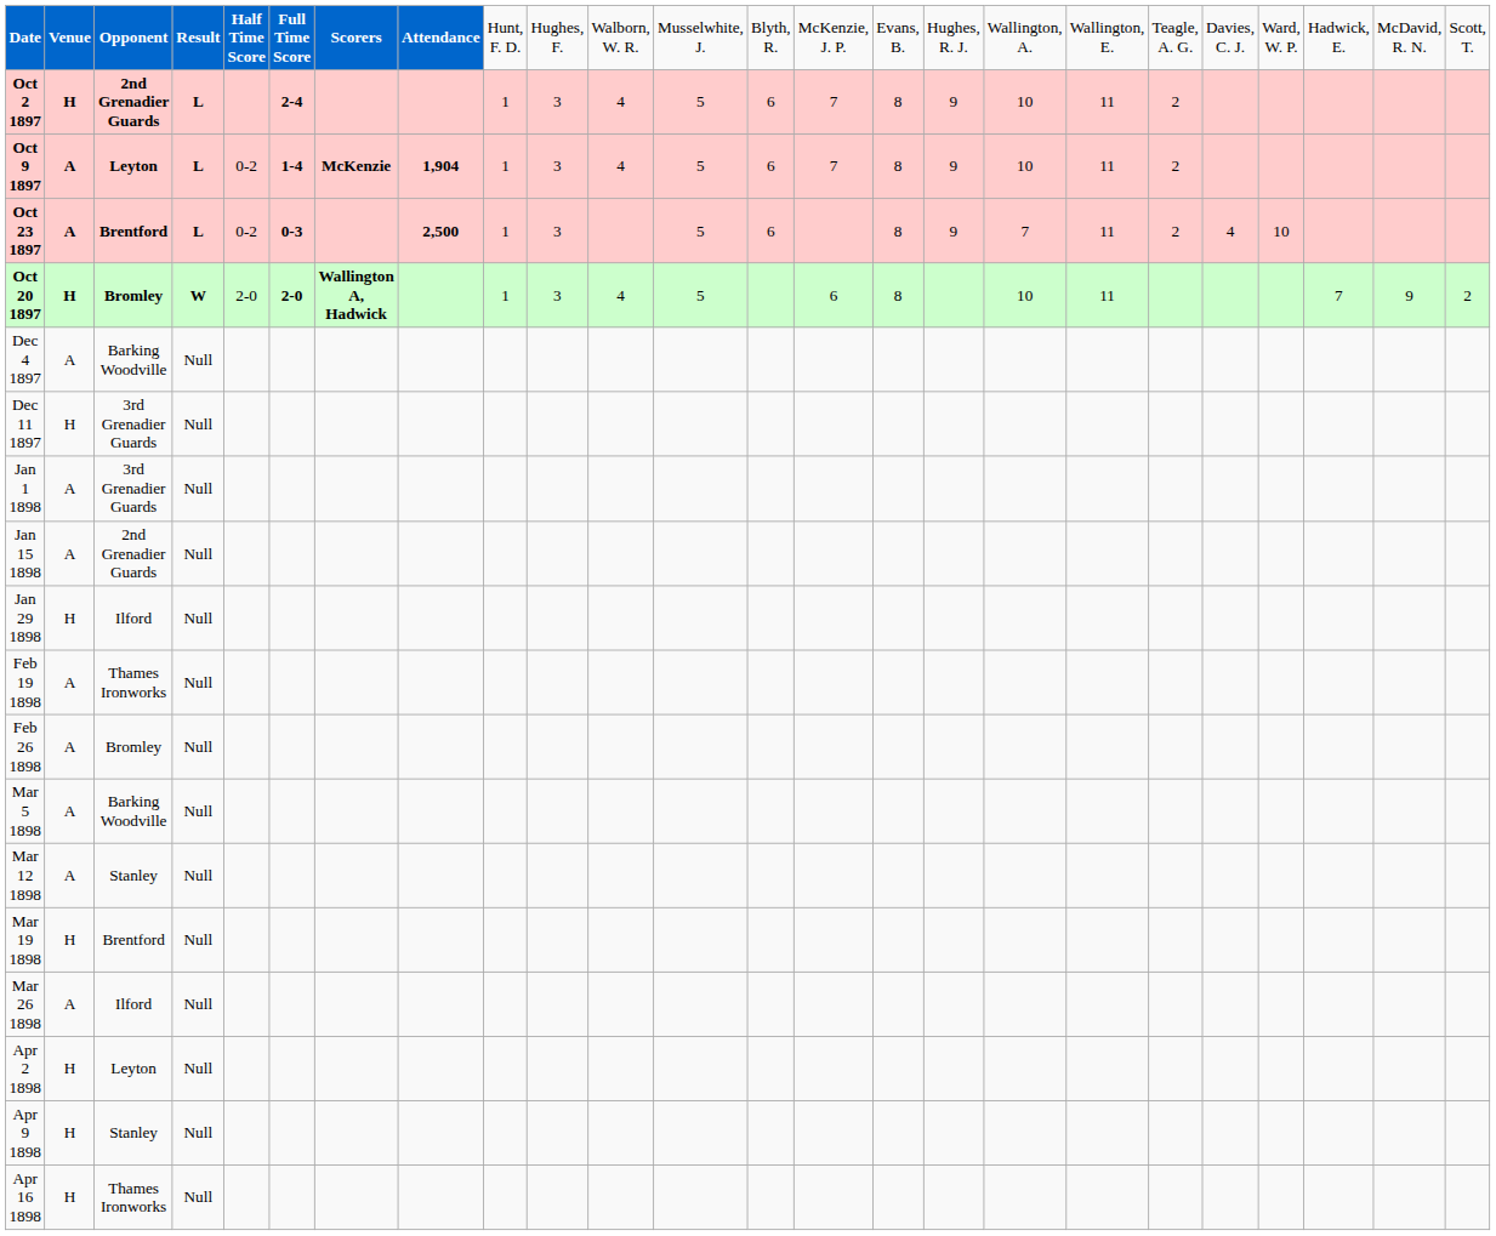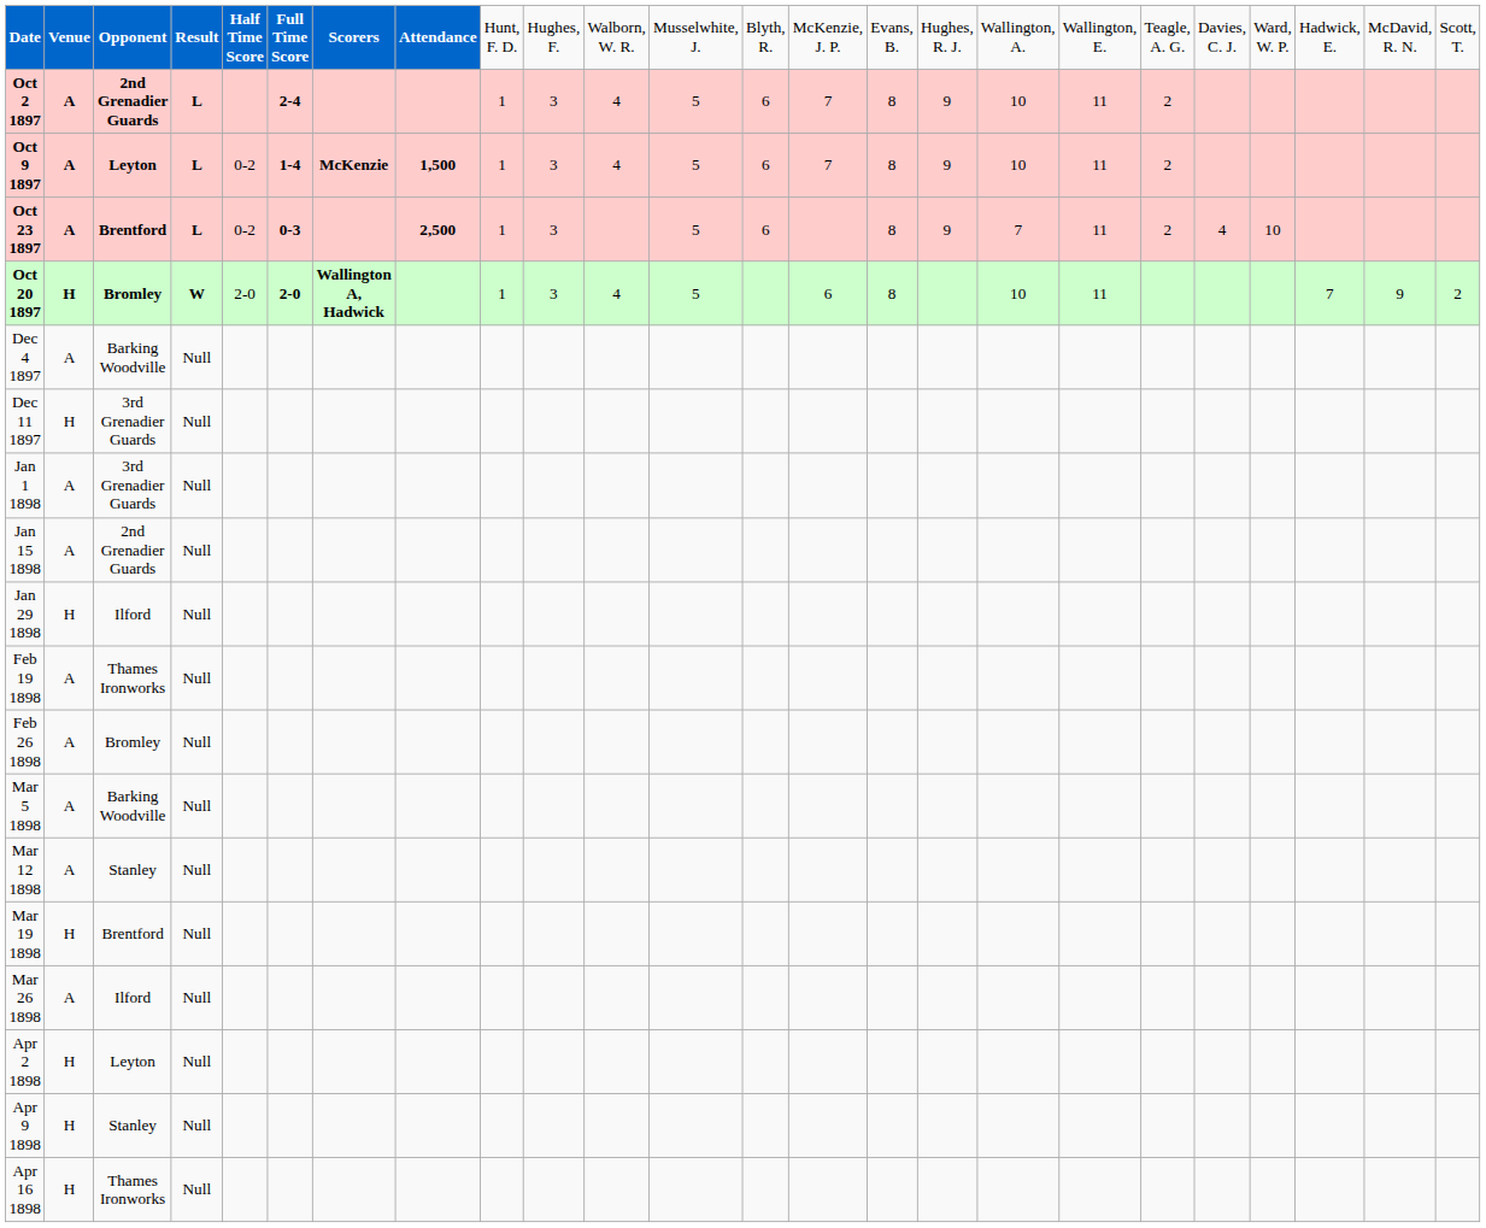 <table class="wikitable sortable" style="font-size:95%; text-align:center">
 <tr>
 <td style="background:#0066CC; color:#FFFFFF; text-align:center;"><strong>Date</strong></td>
 <td style="background:#0066CC; color:#FFFFFF; text-align:center;"><strong>Venue</strong></td>
 <td style="background:#0066CC; color:#FFFFFF; text-align:center;"><strong>Opponent</strong></td>
 <td style="background:#0066CC; color:#FFFFFF; text-align:center;"><strong>Result</strong></td>
 <td style="background:#0066CC; color:#FFFFFF; text-align:center;"><strong>Half Time Score</strong></td>
 <td style="background:#0066CC; color:#FFFFFF; text-align:center;"><strong>Full Time Score</strong></td>
 <td style="background:#0066CC; color:#FFFFFF; text-align:center;"><strong>Scorers</strong></td>
 <td style="background:#0066CC; color:#FFFFFF; text-align:center;"><strong>Attendance</strong></td>
 <td>Hunt, F. D.</td>
 <td>Hughes, F.</td>
 <td>Walborn, W. R.</td>
 <td>Musselwhite, J.</td>
 <td>Blyth, R.</td>
 <td>McKenzie, J. P.</td>
 <td>Evans, B.</td>
 <td>Hughes, R. J.</td>
 <td>Wallington, A.</td>
 <td>Wallington, E.</td>
 <td>Teagle, A. G.</td>
 <td>Davies, C. J.</td>
 <td>Ward, W. P.</td>
 <td>Hadwick, E.</td>
 <td>McDavid, R. N.</td>
 <td>Scott, T.</td>
 </tr>
 <tr bgcolor="#FFCCCC">
 <td><strong>Oct 2 1897</strong></td>
-<td><strong>H</strong></td>
+<td><strong>A</strong></td>
 <td><strong>2nd Grenadier Guards</strong></td>
 <td><strong>L</strong></td>
 <td></td>
 <td><strong>2-4</strong></td>
 <td></td>
 <td></td>
 <td>1</td>
 <td>3</td>
 <td>4</td>
 <td>5</td>
 <td>6</td>
 <td>7</td>
 <td>8</td>
 <td>9</td>
 <td>10</td>
 <td>11</td>
 <td>2</td>
 <td></td>
 <td></td>
 <td></td>
 <td></td>
 <td></td>
 </tr>
 <tr bgcolor="#FFCCCC">
 <td><strong>Oct 9 1897</strong></td>
 <td><strong>A</strong></td>
 <td><strong>Leyton</strong></td>
 <td><strong>L</strong></td>
 <td>0-2</td>
 <td><strong>1-4</strong></td>
 <td><strong>McKenzie</strong></td>
-<td><strong>1,904</strong></td>
+<td><strong>1,500</strong></td>
 <td>1</td>
 <td>3</td>
 <td>4</td>
 <td>5</td>
 <td>6</td>
 <td>7</td>
 <td>8</td>
 <td>9</td>
 <td>10</td>
 <td>11</td>
 <td>2</td>
 <td></td>
 <td></td>
 <td></td>
 <td></td>
 <td></td>
 </tr>
 <tr bgcolor="#FFCCCC">
 <td><strong>Oct 23 1897</strong></td>
 <td><strong>A</strong></td>
 <td><strong>Brentford</strong></td>
 <td><strong>L</strong></td>
 <td>0-2</td>
 <td><strong>0-3</strong></td>
 <td></td>
 <td><strong>2,500</strong></td>
 <td>1</td>
 <td>3</td>
 <td></td>
 <td>5</td>
 <td>6</td>
 <td></td>
 <td>8</td>
 <td>9</td>
 <td>7</td>
 <td>11</td>
 <td>2</td>
 <td>4</td>
 <td>10</td>
 <td></td>
 <td></td>
 <td></td>
 </tr>
 <tr bgcolor="#CCFFCC">
 <td><strong>Oct 20 1897</strong></td>
 <td><strong>H</strong></td>
 <td><strong>Bromley</strong></td>
 <td><strong>W</strong></td>
 <td>2-0</td>
 <td><strong>2-0</strong></td>
 <td><strong>Wallington A, Hadwick</strong></td>
 <td></td>
 <td>1</td>
 <td>3</td>
 <td>4</td>
 <td>5</td>
 <td></td>
 <td>6</td>
 <td>8</td>
 <td></td>
 <td>10</td>
 <td>11</td>
 <td></td>
 <td></td>
 <td></td>
 <td>7</td>
 <td>9</td>
 <td>2</td>
 </tr>
 <tr>
 <td>Dec 4 1897</td>
 <td>A</td>
 <td>Barking Woodville</td>
 <td>Null</td>
 <td></td>
 <td></td>
 <td></td>
 <td></td>
 <td></td>
 <td></td>
 <td></td>
 <td></td>
 <td></td>
 <td></td>
 <td></td>
 <td></td>
 <td></td>
 <td></td>
 <td></td>
 <td></td>
 <td></td>
 <td></td>
 <td></td>
 <td></td>
 </tr>
 <tr>
 <td>Dec 11 1897</td>
 <td>H</td>
 <td>3rd Grenadier Guards</td>
 <td>Null</td>
 <td></td>
 <td></td>
 <td></td>
 <td></td>
 <td></td>
 <td></td>
 <td></td>
 <td></td>
 <td></td>
 <td></td>
 <td></td>
 <td></td>
 <td></td>
 <td></td>
 <td></td>
 <td></td>
 <td></td>
 <td></td>
 <td></td>
 <td></td>
 </tr>
 <tr>
 <td>Jan 1 1898</td>
 <td>A</td>
 <td>3rd Grenadier Guards</td>
 <td>Null</td>
 <td></td>
 <td></td>
 <td></td>
 <td></td>
 <td></td>
 <td></td>
 <td></td>
 <td></td>
 <td></td>
 <td></td>
 <td></td>
 <td></td>
 <td></td>
 <td></td>
 <td></td>
 <td></td>
 <td></td>
 <td></td>
 <td></td>
 <td></td>
 </tr>
 <tr>
 <td>Jan 15 1898</td>
 <td>A</td>
 <td>2nd Grenadier Guards</td>
 <td>Null</td>
 <td></td>
 <td></td>
 <td></td>
 <td></td>
 <td></td>
 <td></td>
 <td></td>
 <td></td>
 <td></td>
 <td></td>
 <td></td>
 <td></td>
 <td></td>
 <td></td>
 <td></td>
 <td></td>
 <td></td>
 <td></td>
 <td></td>
 <td></td>
 </tr>
 <tr>
 <td>Jan 29 1898</td>
 <td>H</td>
 <td>Ilford</td>
 <td>Null</td>
 <td></td>
 <td></td>
 <td></td>
 <td></td>
 <td></td>
 <td></td>
 <td></td>
 <td></td>
 <td></td>
 <td></td>
 <td></td>
 <td></td>
 <td></td>
 <td></td>
 <td></td>
 <td></td>
 <td></td>
 <td></td>
 <td></td>
 <td></td>
 </tr>
 <tr>
 <td>Feb 19 1898</td>
 <td>A</td>
 <td>Thames Ironworks</td>
 <td>Null</td>
 <td></td>
 <td></td>
 <td></td>
 <td></td>
 <td></td>
 <td></td>
 <td></td>
 <td></td>
 <td></td>
 <td></td>
 <td></td>
 <td></td>
 <td></td>
 <td></td>
 <td></td>
 <td></td>
 <td></td>
 <td></td>
 <td></td>
 <td></td>
 </tr>
 <tr>
 <td>Feb 26 1898</td>
 <td>A</td>
 <td>Bromley</td>
 <td>Null</td>
 <td></td>
 <td></td>
 <td></td>
 <td></td>
 <td></td>
 <td></td>
 <td></td>
 <td></td>
 <td></td>
 <td></td>
 <td></td>
 <td></td>
 <td></td>
 <td></td>
 <td></td>
 <td></td>
 <td></td>
 <td></td>
 <td></td>
 <td></td>
 </tr>
 <tr>
 <td>Mar 5 1898</td>
 <td>A</td>
 <td>Barking Woodville</td>
 <td>Null</td>
 <td></td>
 <td></td>
 <td></td>
 <td></td>
 <td></td>
 <td></td>
 <td></td>
 <td></td>
 <td></td>
 <td></td>
 <td></td>
 <td></td>
 <td></td>
 <td></td>
 <td></td>
 <td></td>
 <td></td>
 <td></td>
 <td></td>
 <td></td>
 </tr>
 <tr>
 <td>Mar 12 1898</td>
 <td>A</td>
 <td>Stanley</td>
 <td>Null</td>
 <td></td>
 <td></td>
 <td></td>
 <td></td>
 <td></td>
 <td></td>
 <td></td>
 <td></td>
 <td></td>
 <td></td>
 <td></td>
 <td></td>
 <td></td>
 <td></td>
 <td></td>
 <td></td>
 <td></td>
 <td></td>
 <td></td>
 <td></td>
 </tr>
 <tr>
 <td>Mar 19 1898</td>
 <td>H</td>
 <td>Brentford</td>
 <td>Null</td>
 <td></td>
 <td></td>
 <td></td>
 <td></td>
 <td></td>
 <td></td>
 <td></td>
 <td></td>
 <td></td>
 <td></td>
 <td></td>
 <td></td>
 <td></td>
 <td></td>
 <td></td>
 <td></td>
 <td></td>
 <td></td>
 <td></td>
 <td></td>
 </tr>
 <tr>
 <td>Mar 26 1898</td>
 <td>A</td>
 <td>Ilford</td>
 <td>Null</td>
 <td></td>
 <td></td>
 <td></td>
 <td></td>
 <td></td>
 <td></td>
 <td></td>
 <td></td>
 <td></td>
 <td></td>
 <td></td>
 <td></td>
 <td></td>
 <td></td>
 <td></td>
 <td></td>
 <td></td>
 <td></td>
 <td></td>
 <td></td>
 </tr>
 <tr>
 <td>Apr 2 1898</td>
 <td>H</td>
 <td>Leyton</td>
 <td>Null</td>
 <td></td>
 <td></td>
 <td></td>
 <td></td>
 <td></td>
 <td></td>
 <td></td>
 <td></td>
 <td></td>
 <td></td>
 <td></td>
 <td></td>
 <td></td>
 <td></td>
 <td></td>
 <td></td>
 <td></td>
 <td></td>
 <td></td>
 <td></td>
 </tr>
 <tr>
 <td>Apr 9 1898</td>
 <td>H</td>
 <td>Stanley</td>
 <td>Null</td>
 <td></td>
 <td></td>
 <td></td>
 <td></td>
 <td></td>
 <td></td>
 <td></td>
 <td></td>
 <td></td>
 <td></td>
 <td></td>
 <td></td>
 <td></td>
 <td></td>
 <td></td>
 <td></td>
 <td></td>
 <td></td>
 <td></td>
 <td></td>
 </tr>
 <tr>
 <td>Apr 16 1898</td>
 <td>H</td>
 <td>Thames Ironworks</td>
 <td>Null</td>
 <td></td>
 <td></td>
 <td></td>
 <td></td>
 <td></td>
 <td></td>
 <td></td>
 <td></td>
 <td></td>
 <td></td>
 <td></td>
 <td></td>
 <td></td>
 <td></td>
 <td></td>
 <td></td>
 <td></td>
 <td></td>
 <td></td>
 <td></td>
 </tr>
 </table>
